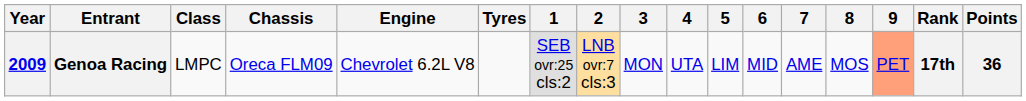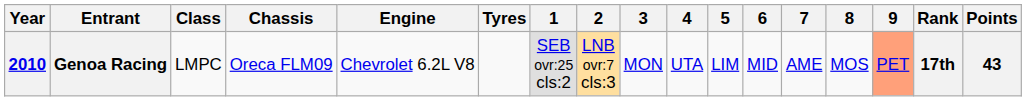 <table class="wikitable" style="text-align:center; font-size:90%">
 <tr>
 <th>Year</th>
 <th>Entrant</th>
 <th>Class</th>
 <th>Chassis</th>
 <th>Engine</th>
 <th>Tyres</th>
 <th>1</th>
 <th>2</th>
 <th>3</th>
 <th>4</th>
 <th>5</th>
 <th>6</th>
 <th>7</th>
 <th>8</th>
 <th>9</th>
 <th>Rank</th>
 <th>Points</th>
 </tr>
 <tr>
-<th><a href='#'>2009</a></th>
+<th><a href='#'>2010</a></th>
 <th>Genoa Racing</th>
 <td>LMPC</td>
 <td><a href='#'>Oreca FLM09</a></td>
 <td><a href='#'>Chevrolet</a> 6.2L V8</td>
 <td></td>
 <td style="background:#DFDFDF;"><a href='#'>SEB</a><br><small>ovr:25<br></small>cls:2<br></td>
 <td style="background:#FFDF9F;"><a href='#'>LNB</a><br><small>ovr:7<br></small>cls:3<br></td>
 <td><a href='#'>MON</a></td>
 <td><a href='#'>UTA</a></td>
 <td><a href='#'>LIM</a></td>
 <td><a href='#'>MID</a></td>
 <td><a href='#'>AME</a></td>
 <td><a href='#'>MOS</a></td>
 <td style="background: lightsalmon;"><a href='#'>PET</a></td>
 <th>17th</th>
-<th>36</th>
+<th>43</th>
 </tr>
 </table>
